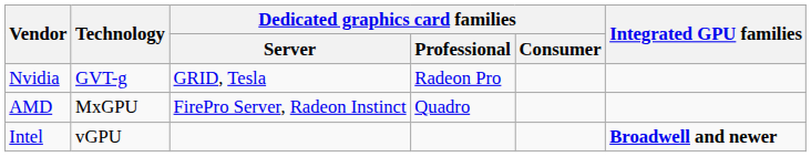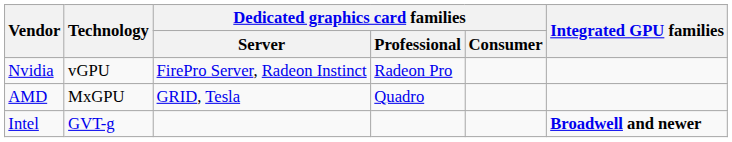 <table class="wikitable">
 <tr>
 <th rowspan="2">Vendor</th>
 <th rowspan="2">Technology</th>
 <th colspan="3"><a href='#'>Dedicated graphics card</a> families</th>
 <th rowspan="2"><a href='#'>Integrated GPU</a> families</th>
 </tr>
 <tr>
 <th>Server</th>
 <th>Professional</th>
 <th>Consumer</th>
 </tr>
 <tr>
 <td><a href='#'>Nvidia</a></td>
-<td><a href='#'>GVT-g</a></td>
-<td><a href='#'>GRID</a>, <a href='#'>Tesla</a></td>
+<td>vGPU</td>
+<td><a href='#'>FirePro Server</a>, <a href='#'>Radeon Instinct</a></td>
 <td><a href='#'>Radeon Pro</a></td>
 <td></td>
 <td></td>
 </tr>
 <tr>
 <td><a href='#'>AMD</a></td>
 <td>MxGPU</td>
-<td><a href='#'>FirePro Server</a>, <a href='#'>Radeon Instinct</a></td>
+<td><a href='#'>GRID</a>, <a href='#'>Tesla</a></td>
 <td><a href='#'>Quadro</a></td>
 <td></td>
 <td></td>
 </tr>
 <tr>
 <td><a href='#'>Intel</a></td>
-<td>vGPU</td>
+<td><a href='#'>GVT-g</a></td>
 <td></td>
 <td></td>
 <td></td>
 <td><strong><a href='#'>Broadwell</a> and newer</strong></td>
 </tr>
 </table>
